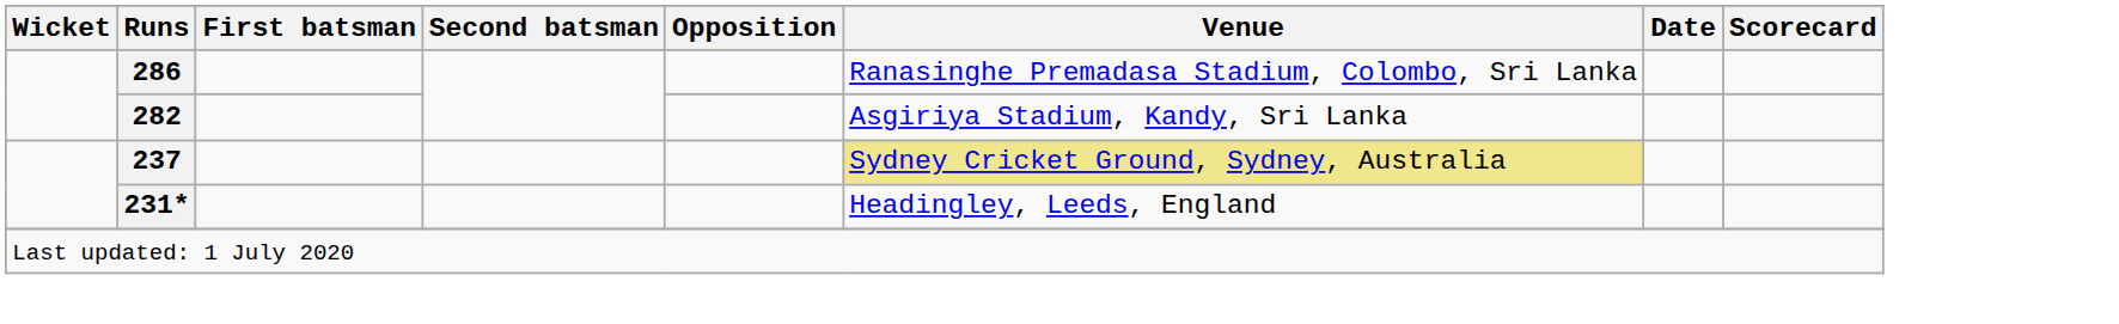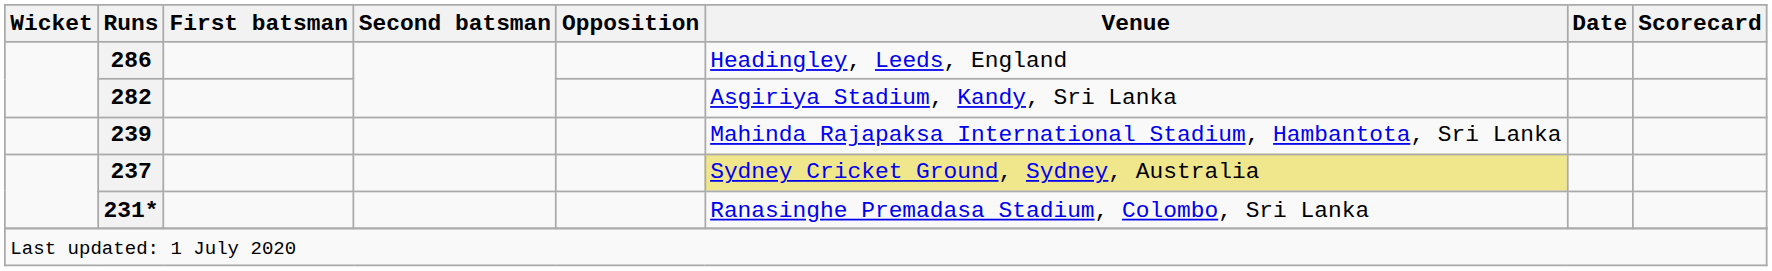 <table class="wikitable plainrowheaders sortable">
 <tr>
 <th scope=col>Wicket</th>
 <th scope=col>Runs</th>
 <th scope=col>First batsman</th>
 <th scope=col>Second batsman</th>
 <th scope=col>Opposition</th>
 <th scope=col>Venue</th>
 <th scope=col>Date</th>
 <th scope=col>Scorecard</th>
 </tr>
 <tr>
 <td align=center rowspan=2></td>
 <th scope=row style=text-align:center;>286</th>
 <td></td>
 <td rowspan=2></td>
 <td></td>
-<td><a href='#'>Ranasinghe Premadasa Stadium</a>, <a href='#'>Colombo</a>, Sri Lanka</td>
+<td><a href='#'>Headingley</a>, <a href='#'>Leeds</a>, England</td>
 <td></td>
 <td></td>
 </tr>
 <tr>
 <th scope=row style=text-align:center;>282</th>
 <td></td>
 <td></td>
 <td><a href='#'>Asgiriya Stadium</a>, <a href='#'>Kandy</a>, Sri Lanka</td>
 <td> </td>
+<td></td>
+</tr>
+<tr>
+<td align=center></td>
+<th scope=row style=text-align:center;>239</th>
+<td></td>
+<td></td>
+<td></td>
+<td><a href='#'>Mahinda Rajapaksa International Stadium</a>, <a href='#'>Hambantota</a>, Sri Lanka</td>
+<td></td>
 <td></td>
 </tr>
 <tr>
 <td align=center rowspan=2></td>
 <th scope=row style=text-align:center;>237</th>
 <td></td>
 <td></td>
 <td></td>
 <td style="background: khaki;"><a href='#'>Sydney Cricket Ground</a>, <a href='#'>Sydney</a>, Australia</td>
 <td></td>
 <td></td>
 </tr>
 <tr>
 <th scope=row style=text-align:center;>231*</th>
 <td></td>
 <td></td>
 <td></td>
-<td><a href='#'>Headingley</a>, <a href='#'>Leeds</a>, England</td>
+<td><a href='#'>Ranasinghe Premadasa Stadium</a>, <a href='#'>Colombo</a>, Sri Lanka</td>
 <td> </td>
 <td></td>
 </tr>
 <tr>
 </tr>
 <tr class=sortbottom>
 <td colspan=8><small>Last updated: 1 July 2020</small></td>
 </tr>
 </table>
